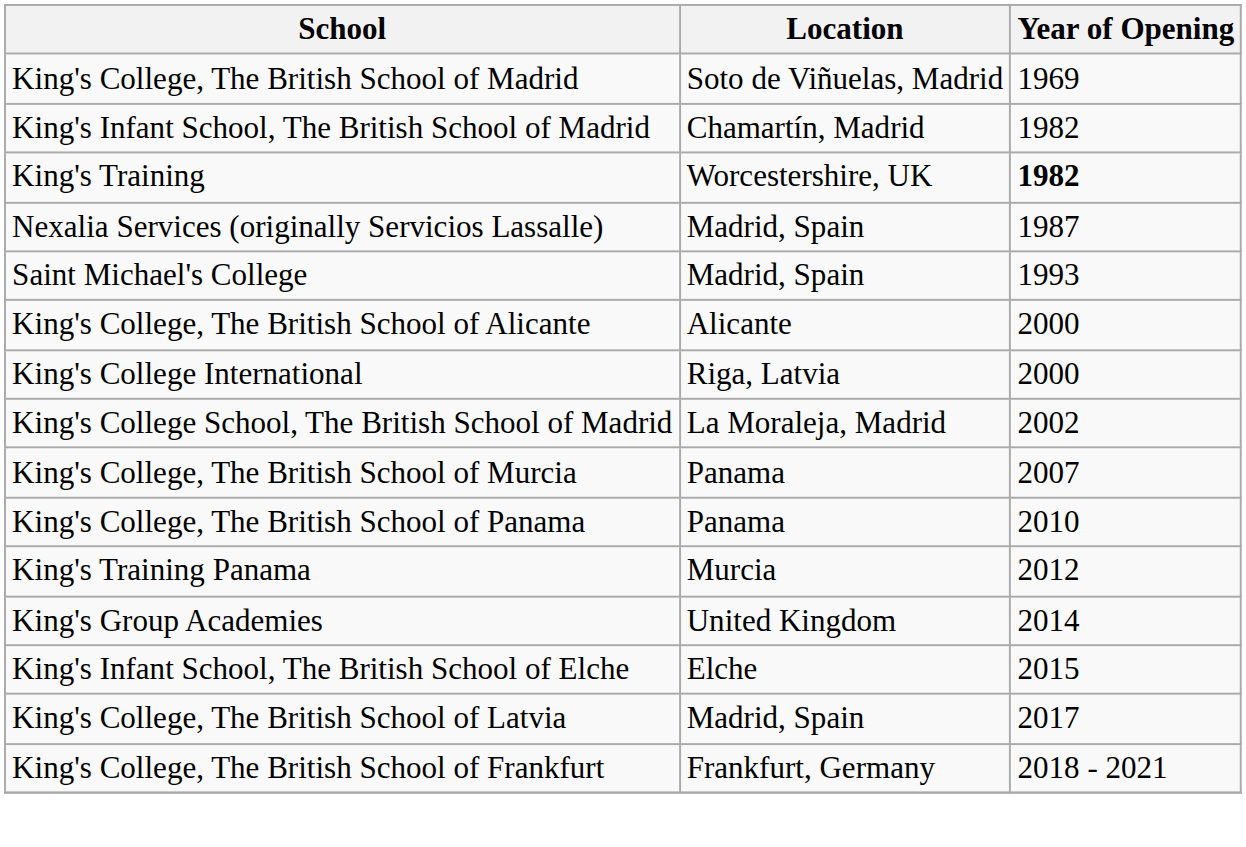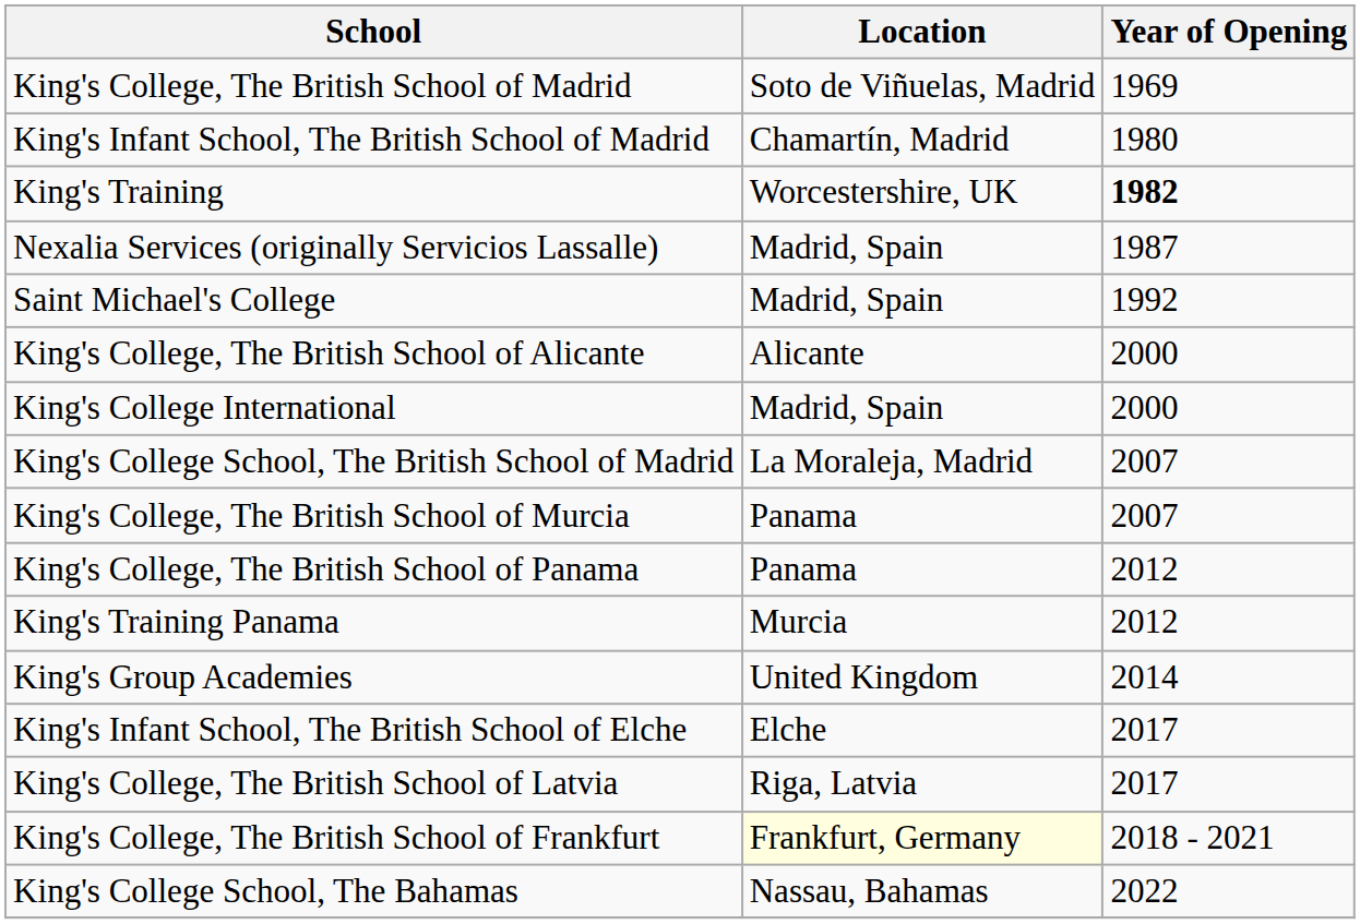 <table class="wikitable">
 <tr>
 <th>School</th>
 <th>Location</th>
 <th>Year of Opening</th>
 </tr>
 <tr>
 <td>King's College, The British School of Madrid</td>
 <td>Soto de Viñuelas, Madrid</td>
 <td>1969</td>
 </tr>
 <tr>
 <td>King's Infant School, The British School of Madrid</td>
 <td>Chamartín, Madrid</td>
-<td>1982</td>
+<td>1980</td>
 </tr>
 <tr>
 <td>King's Training</td>
 <td>Worcestershire, UK</td>
 <td><strong>1982</strong></td>
 </tr>
 <tr>
 <td>Nexalia Services (originally Servicios Lassalle)</td>
 <td>Madrid, Spain</td>
 <td>1987</td>
 </tr>
 <tr>
 <td>Saint Michael's College</td>
 <td>Madrid, Spain</td>
-<td>1993</td>
+<td>1992</td>
 </tr>
 <tr>
 <td>King's College, The British School of Alicante</td>
 <td>Alicante</td>
 <td>2000</td>
 </tr>
 <tr>
 <td>King's College International</td>
-<td>Riga, Latvia</td>
+<td>Madrid, Spain</td>
 <td>2000</td>
 </tr>
 <tr>
 <td>King's College School, The British School of Madrid</td>
 <td>La Moraleja, Madrid</td>
-<td>2002</td>
+<td>2007</td>
 </tr>
 <tr>
 <td>King's College, The British School of Murcia</td>
 <td>Panama</td>
 <td>2007</td>
 </tr>
 <tr>
 <td>King's College, The British School of Panama</td>
 <td>Panama</td>
-<td>2010</td>
+<td>2012</td>
 </tr>
 <tr>
 <td>King's Training Panama</td>
 <td>Murcia</td>
 <td>2012</td>
 </tr>
 <tr>
 <td>King's Group Academies</td>
 <td>United Kingdom</td>
 <td>2014</td>
 </tr>
 <tr>
 <td>King's Infant School, The British School of Elche</td>
 <td>Elche</td>
-<td>2015</td>
+<td>2017</td>
 </tr>
 <tr>
 <td>King's College, The British School of Latvia</td>
-<td>Madrid, Spain</td>
+<td>Riga, Latvia</td>
 <td>2017</td>
 </tr>
 <tr>
 <td>King's College, The British School of Frankfurt</td>
-<td>Frankfurt, Germany</td>
+<td style="background: lightyellow;">Frankfurt, Germany</td>
 <td>2018 - 2021</td>
+</tr>
+<tr>
+<td>King's College School, The Bahamas</td>
+<td>Nassau, Bahamas</td>
+<td>2022</td>
 </tr>
 <tr>
 </tr>
 </table>
